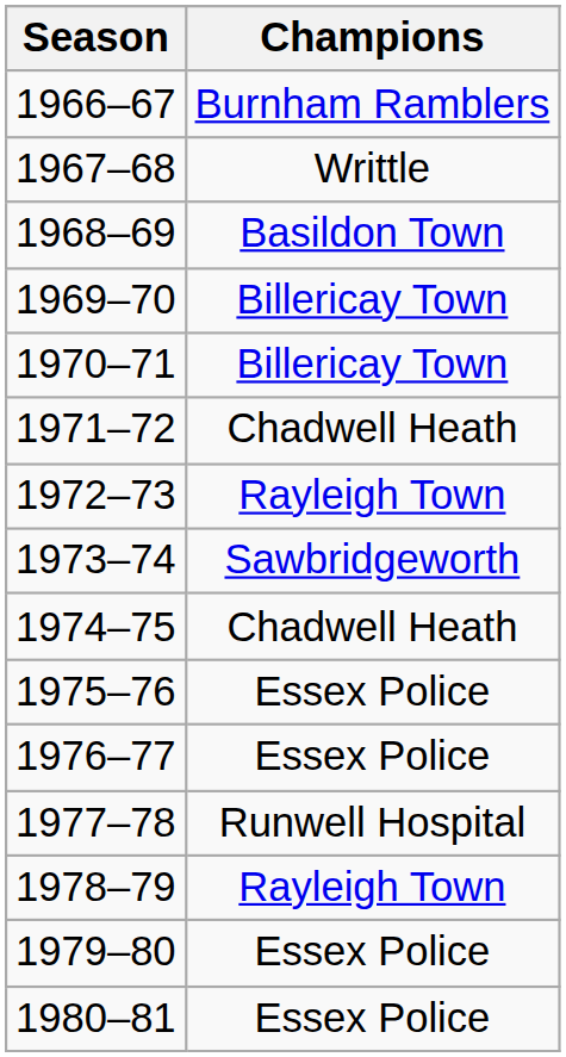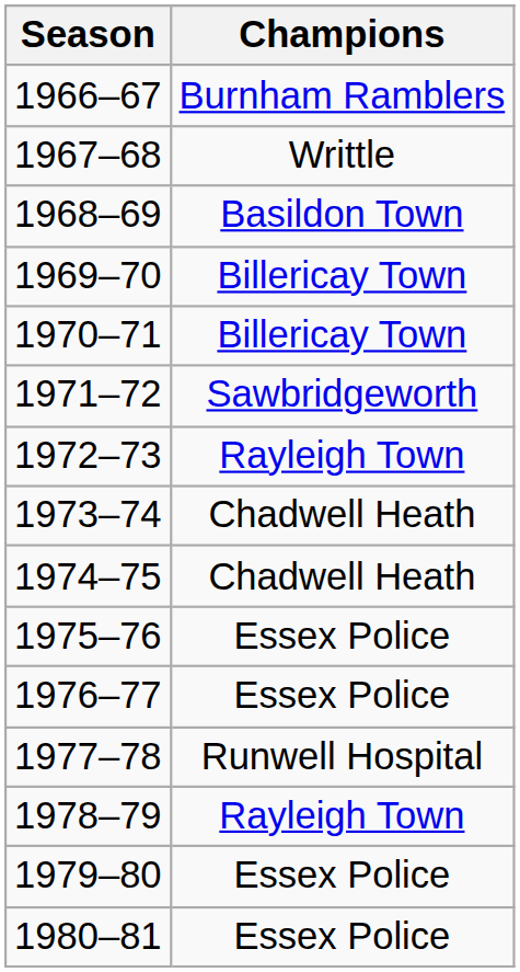 <table class="wikitable" style="text-align: center">
 <tr>
 </tr>
 <tr>
 <th>Season</th>
 <th>Champions</th>
 </tr>
 <tr>
 <td>1966–67</td>
 <td><a href='#'>Burnham Ramblers</a></td>
 </tr>
 <tr>
 <td>1967–68</td>
 <td>Writtle</td>
 </tr>
 <tr>
 <td>1968–69</td>
 <td><a href='#'>Basildon Town</a></td>
 </tr>
 <tr>
 <td>1969–70</td>
 <td><a href='#'>Billericay Town</a></td>
 </tr>
 <tr>
 <td>1970–71</td>
 <td><a href='#'>Billericay Town</a></td>
 </tr>
 <tr>
 <td>1971–72</td>
-<td>Chadwell Heath</td>
+<td><a href='#'>Sawbridgeworth</a></td>
 </tr>
 <tr>
 <td>1972–73</td>
 <td><a href='#'>Rayleigh Town</a></td>
 </tr>
 <tr>
 <td>1973–74</td>
-<td><a href='#'>Sawbridgeworth</a></td>
+<td>Chadwell Heath</td>
 </tr>
 <tr>
 <td>1974–75</td>
 <td>Chadwell Heath</td>
 </tr>
 <tr>
 <td>1975–76</td>
 <td>Essex Police</td>
 </tr>
 <tr>
 <td>1976–77</td>
 <td>Essex Police</td>
 </tr>
 <tr>
 <td>1977–78</td>
 <td>Runwell Hospital</td>
 </tr>
 <tr>
 <td>1978–79</td>
 <td><a href='#'>Rayleigh Town</a></td>
 </tr>
 <tr>
 <td>1979–80</td>
 <td>Essex Police</td>
 </tr>
 <tr>
 <td>1980–81</td>
 <td>Essex Police</td>
 </tr>
 </table>
